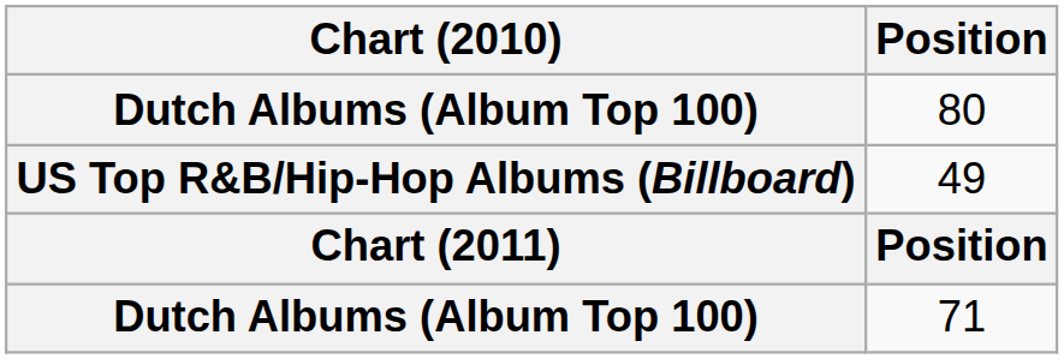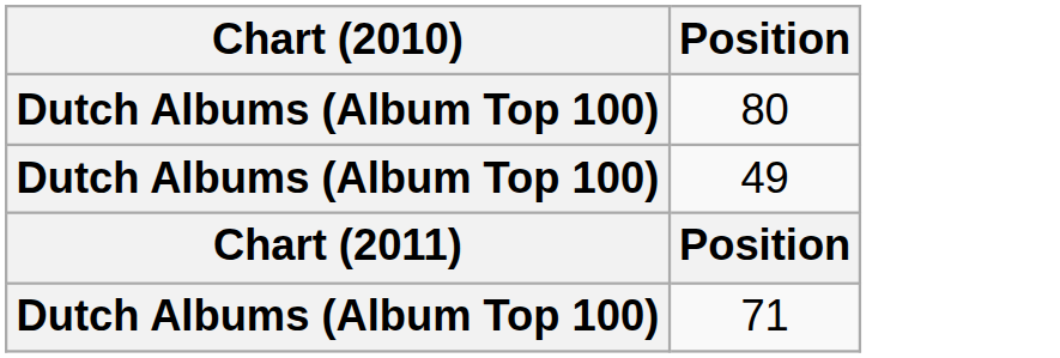 <table class="wikitable plainrowheaders" style="text-align:center">
 <tr>
 <th scope="col">Chart (2010)</th>
 <th scope="col">Position</th>
 </tr>
 <tr>
 <th scope="row">Dutch Albums (Album Top 100)</th>
 <td>80</td>
 </tr>
 <tr>
-<th scope="row">US Top R&B/Hip-Hop Albums (<em>Billboard</em>)</th>
+<th scope="row">Dutch Albums (Album Top 100)</th>
 <td>49</td>
 </tr>
 <tr>
 <th scope="col">Chart (2011)</th>
 <th scope="col">Position</th>
 </tr>
 <tr>
 <th scope="row">Dutch Albums (Album Top 100)</th>
 <td>71</td>
 </tr>
 </table>
